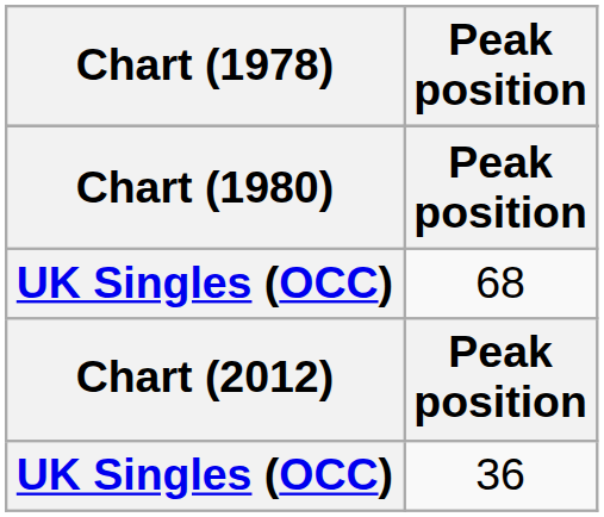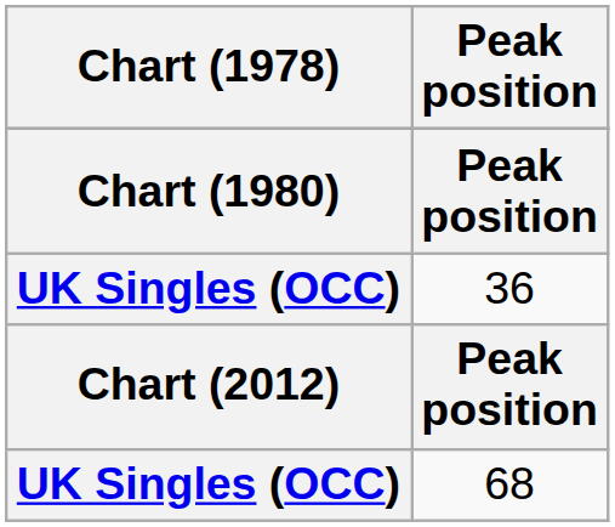 <table class="wikitable sortable plainrowheaders" style="text-align:center">
 <tr>
 <th scope="col">Chart (1978)</th>
 <th scope="col">Peak<br>position</th>
 </tr>
 <tr>
 </tr>
 <tr>
 </tr>
 <tr>
 </tr>
 <tr>
 <th scope="col">Chart (1980)</th>
 <th scope="col">Peak<br>position</th>
 </tr>
 <tr>
 <th scope="row"><a href='#'>UK Singles</a> (<a href='#'>OCC</a>)</th>
-<td>68</td>
+<td>36</td>
 </tr>
 <tr>
 <th scope="col">Chart (2012)</th>
 <th scope="col">Peak<br>position</th>
 </tr>
 <tr>
 <th scope="row"><a href='#'>UK Singles</a> (<a href='#'>OCC</a>)</th>
-<td>36</td>
+<td>68</td>
 </tr>
 </table>
